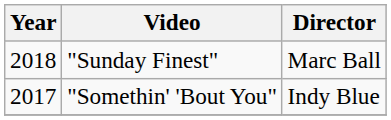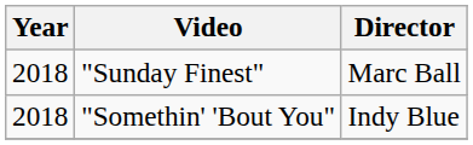 <table class="wikitable">
 <tr>
 <th>Year</th>
 <th>Video</th>
 <th>Director</th>
 </tr>
 <tr>
 <td>2018</td>
 <td>"Sunday Finest"</td>
 <td>Marc Ball</td>
 </tr>
 <tr>
-<td>2017</td>
+<td>2018</td>
 <td>"Somethin' 'Bout You"</td>
 <td>Indy Blue</td>
 </tr>
 <tr>
 </tr>
 </table>
